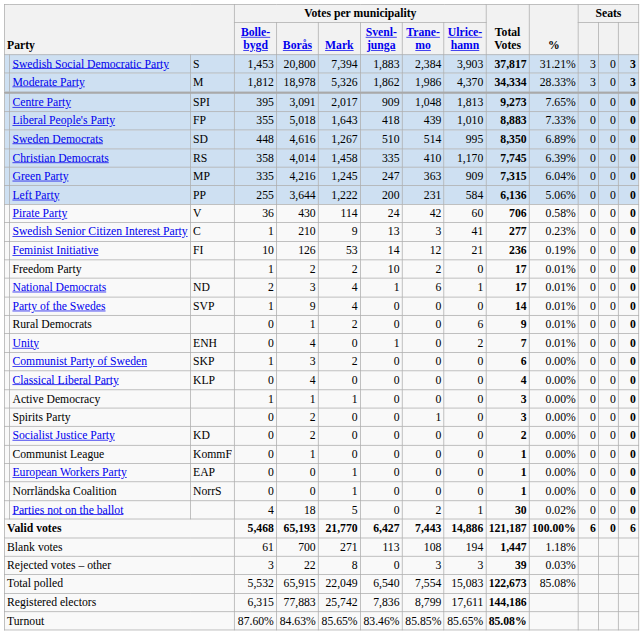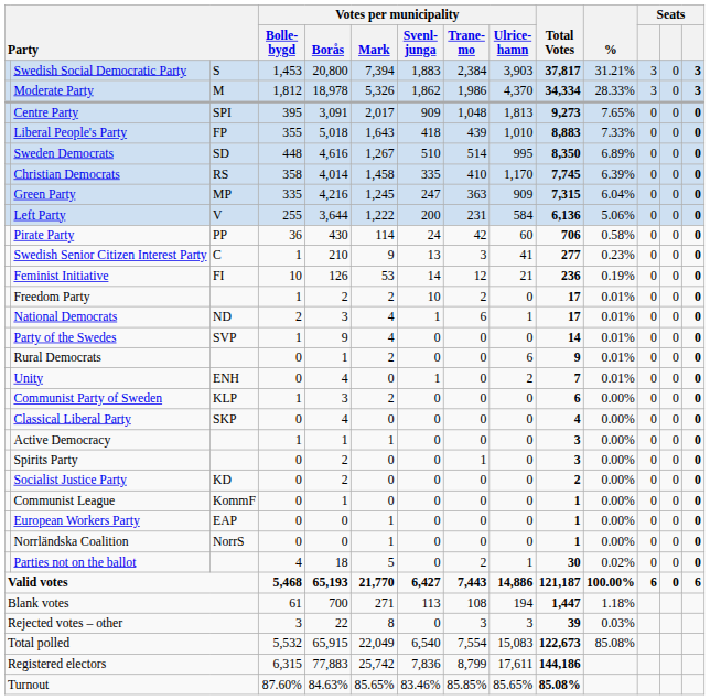 <table class="wikitable" border="1" style="text-align:right;">
 <tr>
 <th style="text-align:left;" valign=bottom rowspan=2 colspan=3>Party</th>
 <th colspan=6>Votes per municipality</th>
 <th align=center valign=bottom rowspan=2 width="50">Total Votes</th>
 <th align=center valign=bottom rowspan=2 width="50">%</th>
 <th colspan=3>Seats</th>
 </tr>
 <tr>
 <th align=center valign=bottom width="50"><a href='#'>Bolle- bygd</a></th>
 <th align=center valign=bottom width="50"><a href='#'>Borås</a></th>
 <th align=center valign=bottom width="50"><a href='#'>Mark</a></th>
 <th align=center valign=bottom width="50"><a href='#'>Svenl- junga</a></th>
 <th align=center valign=bottom width="50"><a href='#'>Trane- mo</a></th>
 <th align=center valign=bottom width="50"><a href='#'>Ulrice- hamn</a></th>
 <th align=center valign=bottom width="20"><small></small></th>
 <th align=center valign=bottom width="20"><small><a href='#'></a></small></th>
 <th align=center valign=bottom width="20"><small></small></th>
 </tr>
 <tr style="background:#CEE0F2;">
 <td></td>
 <td align=left style="white-space: nowrap;"><a href='#'>Swedish Social Democratic Party</a></td>
 <td align=left>S</td>
 <td>1,453</td>
 <td>20,800</td>
 <td>7,394</td>
 <td>1,883</td>
 <td>2,384</td>
 <td>3,903</td>
 <td><strong>37,817</strong></td>
 <td>31.21%</td>
 <td>3</td>
 <td>0</td>
 <td><strong>3</strong></td>
 </tr>
 <tr style="background:#CEE0F2;">
 <td></td>
 <td align=left><a href='#'>Moderate Party</a></td>
 <td align=left>M</td>
 <td>1,812</td>
 <td>18,978</td>
 <td>5,326</td>
 <td>1,862</td>
 <td>1,986</td>
 <td>4,370</td>
 <td><strong>34,334</strong></td>
 <td>28.33%</td>
 <td>3</td>
 <td>0</td>
 <td><strong>3</strong></td>
 </tr>
 <tr style="background:#CEE0F2; border-top:3px solid darkgray;">
 <td></td>
 <td align=left><a href='#'>Centre Party</a></td>
 <td align=left>SPI</td>
 <td>395</td>
 <td>3,091</td>
 <td>2,017</td>
 <td>909</td>
 <td>1,048</td>
 <td>1,813</td>
 <td><strong>9,273</strong></td>
 <td>7.65%</td>
 <td>0</td>
 <td>0</td>
 <td><strong>0</strong></td>
 </tr>
 <tr style="background:#CEE0F2;">
 <td></td>
 <td align=left><a href='#'>Liberal People's Party</a></td>
 <td align=left>FP</td>
 <td>355</td>
 <td>5,018</td>
 <td>1,643</td>
 <td>418</td>
 <td>439</td>
 <td>1,010</td>
 <td><strong>8,883</strong></td>
 <td>7.33%</td>
 <td>0</td>
 <td>0</td>
 <td><strong>0</strong></td>
 </tr>
 <tr style="background:#CEE0F2;">
 <td></td>
 <td align=left><a href='#'>Sweden Democrats</a></td>
 <td align=left>SD</td>
 <td>448</td>
 <td>4,616</td>
 <td>1,267</td>
 <td>510</td>
 <td>514</td>
 <td>995</td>
 <td><strong>8,350</strong></td>
 <td>6.89%</td>
 <td>0</td>
 <td>0</td>
 <td><strong>0</strong></td>
 </tr>
 <tr style="background:#CEE0F2;">
 <td></td>
 <td align=left><a href='#'>Christian Democrats</a></td>
 <td align=left>RS</td>
 <td>358</td>
 <td>4,014</td>
 <td>1,458</td>
 <td>335</td>
 <td>410</td>
 <td>1,170</td>
 <td><strong>7,745</strong></td>
 <td>6.39%</td>
 <td>0</td>
 <td>0</td>
 <td><strong>0</strong></td>
 </tr>
 <tr style="background:#CEE0F2;">
 <td></td>
 <td align=left><a href='#'>Green Party</a></td>
 <td align=left>MP</td>
 <td>335</td>
 <td>4,216</td>
 <td>1,245</td>
 <td>247</td>
 <td>363</td>
 <td>909</td>
 <td><strong>7,315</strong></td>
 <td>6.04%</td>
 <td>0</td>
 <td>0</td>
 <td><strong>0</strong></td>
 </tr>
 <tr style="background:#CEE0F2;">
 <td></td>
 <td align=left><a href='#'>Left Party</a></td>
-<td align=left>PP</td>
+<td align=left>V</td>
 <td>255</td>
 <td>3,644</td>
 <td>1,222</td>
 <td>200</td>
 <td>231</td>
 <td>584</td>
 <td><strong>6,136</strong></td>
 <td>5.06%</td>
 <td>0</td>
 <td>0</td>
 <td><strong>0</strong></td>
 </tr>
 <tr>
 <td></td>
 <td align=left><a href='#'>Pirate Party</a></td>
-<td align=left>V</td>
+<td align=left>PP</td>
 <td>36</td>
 <td>430</td>
 <td>114</td>
 <td>24</td>
 <td>42</td>
 <td>60</td>
 <td><strong>706</strong></td>
 <td>0.58%</td>
 <td>0</td>
 <td>0</td>
 <td><strong>0</strong></td>
 </tr>
 <tr>
 <td></td>
 <td align=left><a href='#'>Swedish Senior Citizen Interest Party</a></td>
 <td align=left>C</td>
 <td>1</td>
 <td>210</td>
 <td>9</td>
 <td>13</td>
 <td>3</td>
 <td>41</td>
 <td><strong>277</strong></td>
 <td>0.23%</td>
 <td>0</td>
 <td>0</td>
 <td><strong>0</strong></td>
 </tr>
 <tr>
 <td></td>
 <td align=left><a href='#'>Feminist Initiative</a></td>
 <td align=left>FI</td>
 <td>10</td>
 <td>126</td>
 <td>53</td>
 <td>14</td>
 <td>12</td>
 <td>21</td>
 <td><strong>236</strong></td>
 <td>0.19%</td>
 <td>0</td>
 <td>0</td>
 <td><strong>0</strong></td>
 </tr>
 <tr>
 <td></td>
 <td align=left>Freedom Party</td>
 <td></td>
 <td>1</td>
 <td>2</td>
 <td>2</td>
 <td>10</td>
 <td>2</td>
 <td>0</td>
 <td><strong>17</strong></td>
 <td>0.01%</td>
 <td>0</td>
 <td>0</td>
 <td><strong>0</strong></td>
 </tr>
 <tr>
 <td></td>
 <td align=left><a href='#'>National Democrats</a></td>
 <td align=left>ND</td>
 <td>2</td>
 <td>3</td>
 <td>4</td>
 <td>1</td>
 <td>6</td>
 <td>1</td>
 <td><strong>17</strong></td>
 <td>0.01%</td>
 <td>0</td>
 <td>0</td>
 <td><strong>0</strong></td>
 </tr>
 <tr>
 <td></td>
 <td align=left><a href='#'>Party of the Swedes</a></td>
 <td align=left>SVP</td>
 <td>1</td>
 <td>9</td>
 <td>4</td>
 <td>0</td>
 <td>0</td>
 <td>0</td>
 <td><strong>14</strong></td>
 <td>0.01%</td>
 <td>0</td>
 <td>0</td>
 <td><strong>0</strong></td>
 </tr>
 <tr>
 <td></td>
 <td align=left>Rural Democrats</td>
 <td></td>
 <td>0</td>
 <td>1</td>
 <td>2</td>
 <td>0</td>
 <td>0</td>
 <td>6</td>
 <td><strong>9</strong></td>
 <td>0.01%</td>
 <td>0</td>
 <td>0</td>
 <td><strong>0</strong></td>
 </tr>
 <tr>
 <td></td>
 <td align=left><a href='#'>Unity</a></td>
 <td align=left>ENH</td>
 <td>0</td>
 <td>4</td>
 <td>0</td>
 <td>1</td>
 <td>0</td>
 <td>2</td>
 <td><strong>7</strong></td>
 <td>0.01%</td>
 <td>0</td>
 <td>0</td>
 <td><strong>0</strong></td>
 </tr>
 <tr>
 <td></td>
 <td align=left><a href='#'>Communist Party of Sweden</a></td>
-<td align=left>SKP</td>
+<td align=left>KLP</td>
 <td>1</td>
 <td>3</td>
 <td>2</td>
 <td>0</td>
 <td>0</td>
 <td>0</td>
 <td><strong>6</strong></td>
 <td>0.00%</td>
 <td>0</td>
 <td>0</td>
 <td><strong>0</strong></td>
 </tr>
 <tr>
 <td></td>
 <td align=left><a href='#'>Classical Liberal Party</a></td>
-<td align=left>KLP</td>
+<td align=left>SKP</td>
 <td>0</td>
 <td>4</td>
 <td>0</td>
 <td>0</td>
 <td>0</td>
 <td>0</td>
 <td><strong>4</strong></td>
 <td>0.00%</td>
 <td>0</td>
 <td>0</td>
 <td><strong>0</strong></td>
 </tr>
 <tr>
 <td></td>
 <td align=left>Active Democracy</td>
 <td></td>
 <td>1</td>
 <td>1</td>
 <td>1</td>
 <td>0</td>
 <td>0</td>
 <td>0</td>
 <td><strong>3</strong></td>
 <td>0.00%</td>
 <td>0</td>
 <td>0</td>
 <td><strong>0</strong></td>
 </tr>
 <tr>
 <td></td>
 <td align=left>Spirits Party</td>
 <td></td>
 <td>0</td>
 <td>2</td>
 <td>0</td>
 <td>0</td>
 <td>1</td>
 <td>0</td>
 <td><strong>3</strong></td>
 <td>0.00%</td>
 <td>0</td>
 <td>0</td>
 <td><strong>0</strong></td>
 </tr>
 <tr>
 <td></td>
 <td align=left><a href='#'>Socialist Justice Party</a></td>
 <td align=left>KD</td>
 <td>0</td>
 <td>2</td>
 <td>0</td>
 <td>0</td>
 <td>0</td>
 <td>0</td>
 <td><strong>2</strong></td>
 <td>0.00%</td>
 <td>0</td>
 <td>0</td>
 <td><strong>0</strong></td>
 </tr>
 <tr>
 <td></td>
 <td align=left>Communist League</td>
 <td align=left>KommF</td>
 <td>0</td>
 <td>1</td>
 <td>0</td>
 <td>0</td>
 <td>0</td>
 <td>0</td>
 <td><strong>1</strong></td>
 <td>0.00%</td>
 <td>0</td>
 <td>0</td>
 <td><strong>0</strong></td>
 </tr>
 <tr>
 <td></td>
 <td align=left><a href='#'>European Workers Party</a></td>
 <td align=left>EAP</td>
 <td>0</td>
 <td>0</td>
 <td>1</td>
 <td>0</td>
 <td>0</td>
 <td>0</td>
 <td><strong>1</strong></td>
 <td>0.00%</td>
 <td>0</td>
 <td>0</td>
 <td><strong>0</strong></td>
 </tr>
 <tr>
 <td></td>
 <td align=left>Norrländska Coalition</td>
 <td align=left>NorrS</td>
 <td>0</td>
 <td>0</td>
 <td>1</td>
 <td>0</td>
 <td>0</td>
 <td>0</td>
 <td><strong>1</strong></td>
 <td>0.00%</td>
 <td>0</td>
 <td>0</td>
 <td><strong>0</strong></td>
 </tr>
 <tr>
 <td></td>
 <td align=left><a href='#'>Parties not on the ballot</a></td>
 <td></td>
 <td>4</td>
 <td>18</td>
 <td>5</td>
 <td>0</td>
 <td>2</td>
 <td>1</td>
 <td><strong>30</strong></td>
 <td>0.02%</td>
 <td>0</td>
 <td>0</td>
 <td><strong>0</strong></td>
 </tr>
 <tr style="font-weight:bold">
 <td align=left colspan=3>Valid votes</td>
 <td>5,468</td>
 <td>65,193</td>
 <td>21,770</td>
 <td>6,427</td>
 <td>7,443</td>
 <td>14,886</td>
 <td>121,187</td>
 <td>100.00%</td>
 <td>6</td>
 <td>0</td>
 <td>6</td>
 </tr>
 <tr>
 <td align=left colspan=3>Blank votes</td>
 <td>61</td>
 <td>700</td>
 <td>271</td>
 <td>113</td>
 <td>108</td>
 <td>194</td>
 <td><strong>1,447</strong></td>
 <td>1.18%</td>
 <td></td>
 <td></td>
 <td></td>
 </tr>
 <tr>
 <td align=left colspan=3>Rejected votes – other</td>
 <td>3</td>
 <td>22</td>
 <td>8</td>
 <td>0</td>
 <td>3</td>
 <td>3</td>
 <td><strong>39</strong></td>
 <td>0.03%</td>
 <td></td>
 <td></td>
 <td></td>
 </tr>
 <tr>
 <td align=left colspan=3>Total polled</td>
 <td>5,532</td>
 <td>65,915</td>
 <td>22,049</td>
 <td>6,540</td>
 <td>7,554</td>
 <td>15,083</td>
 <td><strong>122,673</strong></td>
 <td>85.08%</td>
 <td></td>
 <td></td>
 <td></td>
 </tr>
 <tr>
 <td align=left colspan=3>Registered electors</td>
 <td>6,315</td>
 <td>77,883</td>
 <td>25,742</td>
 <td>7,836</td>
 <td>8,799</td>
 <td>17,611</td>
 <td><strong>144,186</strong></td>
 <td></td>
 <td></td>
 <td></td>
 <td></td>
 </tr>
 <tr>
 <td align=left colspan=3>Turnout</td>
 <td>87.60%</td>
 <td>84.63%</td>
 <td>85.65%</td>
 <td>83.46%</td>
 <td>85.85%</td>
 <td>85.65%</td>
 <td><strong>85.08%</strong></td>
 <td></td>
 <td></td>
 <td></td>
 <td></td>
 </tr>
 </table>
